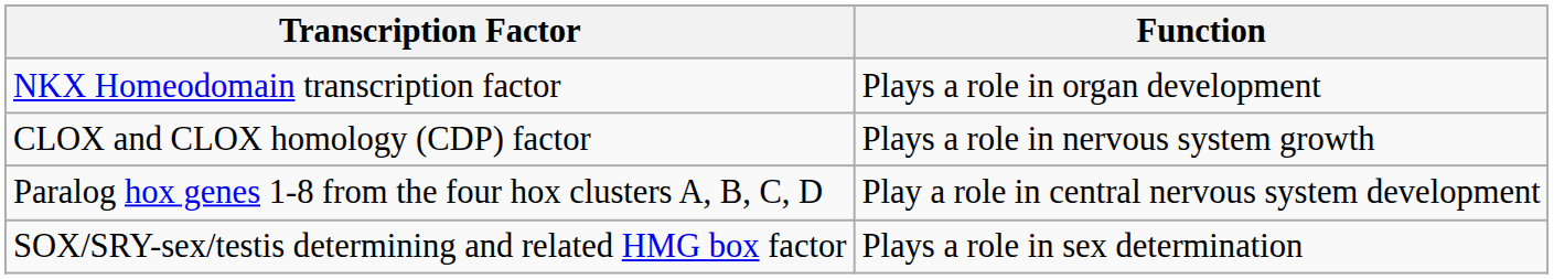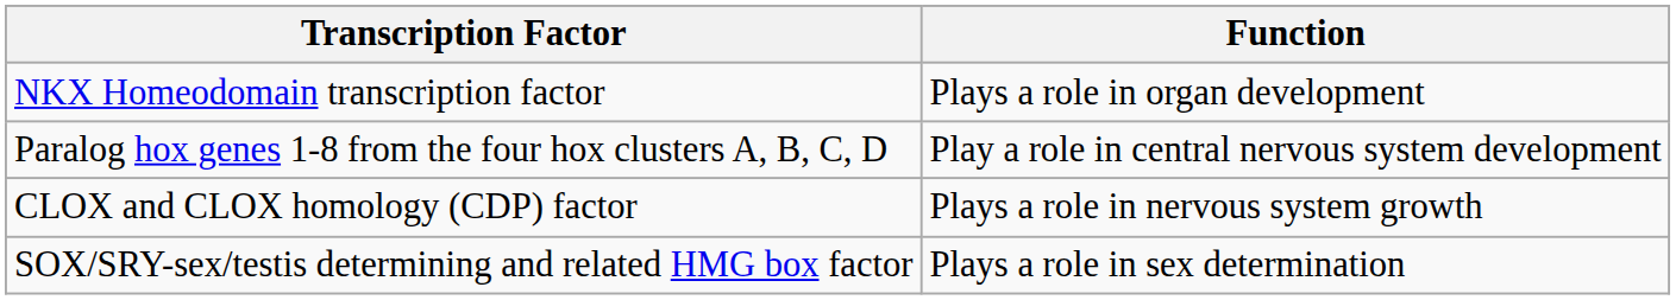 <table class="wikitable">
 <tr>
 <th>Transcription Factor</th>
 <th>Function</th>
 </tr>
 <tr>
 <td><a href='#'>NKX Homeodomain</a> transcription factor</td>
 <td>Plays a role in organ development</td>
 </tr>
 <tr>
+<td>Paralog <a href='#'>hox genes</a> 1-8 from the four hox clusters A, B, C, D</td>
+<td>Play a role in central nervous system development</td>
+</tr>
+<tr>
 <td>CLOX and CLOX homology (CDP) factor</td>
 <td>Plays a role in nervous system growth</td>
-</tr>
-<tr>
-<td>Paralog <a href='#'>hox genes</a> 1-8 from the four hox clusters A, B, C, D</td>
-<td>Play a role in central nervous system development</td>
 </tr>
 <tr>
 <td>SOX/SRY-sex/testis determining and related <a href='#'>HMG box</a> factor</td>
 <td>Plays a role in sex determination</td>
 </tr>
 </table>
